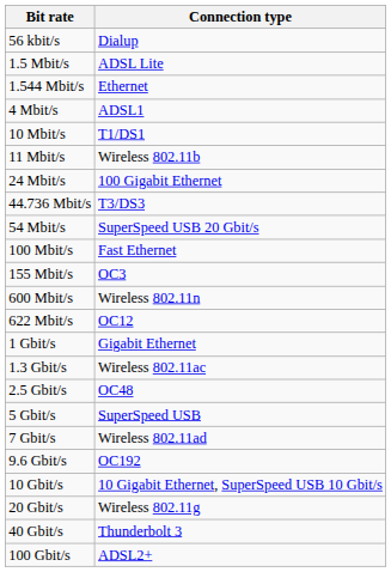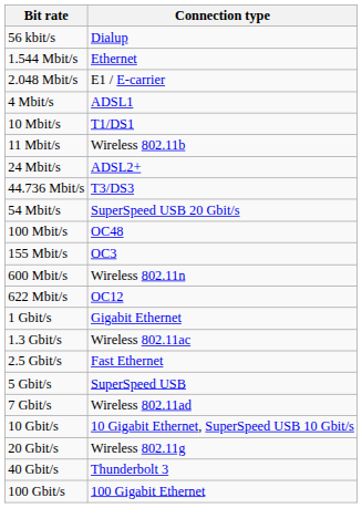 <table class="wikitable">
 <tr>
 <th>Bit rate</th>
 <th>Connection type</th>
 </tr>
 <tr>
 <td>56 kbit/s</td>
 <td><a href='#'>Dialup</a></td>
 </tr>
 <tr>
-<td>1.5 Mbit/s</td>
-<td><a href='#'>ADSL Lite</a></td>
+<td>1.544 Mbit/s</td>
+<td><a href='#'>Ethernet</a></td>
 </tr>
 <tr>
-<td>1.544 Mbit/s</td>
-<td><a href='#'>Ethernet</a></td>
+<td>2.048 Mbit/s</td>
+<td>E1 / <a href='#'>E-carrier</a></td>
 </tr>
 <tr>
 <td>4 Mbit/s</td>
 <td><a href='#'>ADSL1</a></td>
 </tr>
 <tr>
 <td>10 Mbit/s</td>
 <td><a href='#'>T1/DS1</a></td>
 </tr>
 <tr>
 <td>11 Mbit/s</td>
 <td>Wireless <a href='#'>802.11b</a></td>
 </tr>
 <tr>
 <td>24 Mbit/s</td>
-<td><a href='#'>100 Gigabit Ethernet</a></td>
+<td><a href='#'>ADSL2+</a></td>
 </tr>
 <tr>
 <td>44.736 Mbit/s</td>
 <td><a href='#'>T3/DS3</a></td>
 </tr>
 <tr>
 <td>54 Mbit/s</td>
 <td><a href='#'>SuperSpeed USB 20 Gbit/s</a></td>
 </tr>
 <tr>
 <td>100 Mbit/s</td>
-<td><a href='#'>Fast Ethernet</a></td>
+<td><a href='#'>OC48</a></td>
 </tr>
 <tr>
 <td>155 Mbit/s</td>
 <td><a href='#'>OC3</a></td>
 </tr>
 <tr>
 <td>600 Mbit/s</td>
 <td>Wireless <a href='#'>802.11n</a></td>
 </tr>
 <tr>
 <td>622 Mbit/s</td>
 <td><a href='#'>OC12</a></td>
 </tr>
 <tr>
 <td>1 Gbit/s</td>
 <td><a href='#'>Gigabit Ethernet</a></td>
 </tr>
 <tr>
 <td>1.3 Gbit/s</td>
 <td>Wireless <a href='#'>802.11ac</a></td>
 </tr>
 <tr>
 <td>2.5 Gbit/s</td>
-<td><a href='#'>OC48</a></td>
+<td><a href='#'>Fast Ethernet</a></td>
 </tr>
 <tr>
 <td>5 Gbit/s</td>
 <td><a href='#'>SuperSpeed USB</a></td>
 </tr>
 <tr>
 <td>7 Gbit/s</td>
 <td>Wireless <a href='#'>802.11ad</a></td>
-</tr>
-<tr>
-<td>9.6 Gbit/s</td>
-<td><a href='#'>OC192</a></td>
 </tr>
 <tr>
 <td>10 Gbit/s</td>
 <td><a href='#'>10 Gigabit Ethernet</a>, <a href='#'>SuperSpeed USB 10 Gbit/s</a></td>
 </tr>
 <tr>
 <td>20 Gbit/s</td>
 <td>Wireless <a href='#'>802.11g</a></td>
 </tr>
 <tr>
 <td>40 Gbit/s</td>
 <td><a href='#'>Thunderbolt 3</a></td>
 </tr>
 <tr>
 <td>100 Gbit/s</td>
-<td><a href='#'>ADSL2+</a></td>
+<td><a href='#'>100 Gigabit Ethernet</a></td>
 </tr>
 </table>
